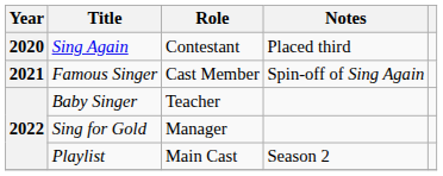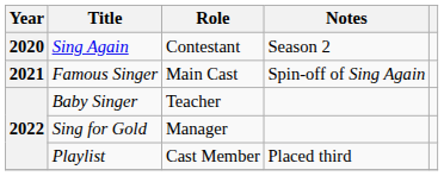 <table class="wikitable  plainrowheaders">
 <tr>
 <th>Year</th>
 <th>Title</th>
 <th>Role</th>
 <th>Notes</th>
 <th scope="col" class="unsortable"></th>
 </tr>
 <tr>
 <th scope="row">2020</th>
 <td><em><a href='#'>Sing Again</a></em></td>
 <td>Contestant</td>
-<td>Placed third</td>
+<td>Season 2</td>
 <td></td>
 </tr>
 <tr>
 <th scope="row">2021</th>
 <td><em>Famous Singer</em></td>
-<td>Cast Member</td>
+<td>Main Cast</td>
 <td>Spin-off of <em>Sing Again</em></td>
 <td></td>
 </tr>
 <tr>
 <th scope="row" rowspan="3">2022</th>
 <td><em>Baby Singer</em></td>
 <td>Teacher</td>
 <td></td>
 <td></td>
 </tr>
 <tr>
 <td><em>Sing for Gold</em></td>
 <td>Manager</td>
 <td></td>
 <td></td>
 </tr>
 <tr>
 <td><em>Playlist</em></td>
-<td>Main Cast</td>
-<td>Season 2</td>
+<td>Cast Member</td>
+<td>Placed third</td>
 <td></td>
 </tr>
 <tr>
 </tr>
 </table>
